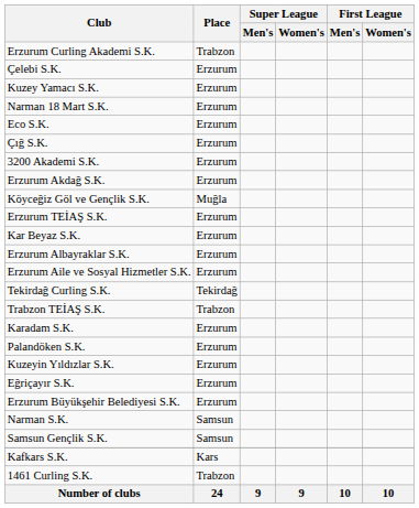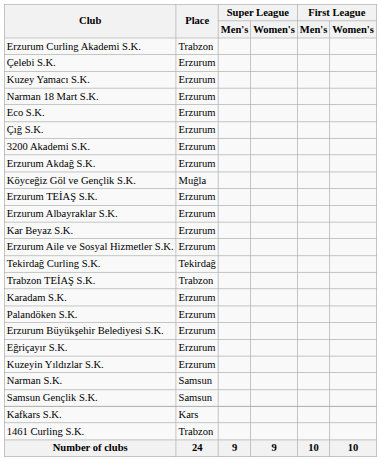 <table class="wikitable sortable">
 <tr>
 <th rowspan=2>Club</th>
 <th rowspan=2>Place</th>
 <th colspan=2>Super League</th>
 <th colspan=2>First League</th>
 </tr>
 <tr>
 <th>Men's</th>
 <th>Women's</th>
 <th>Men's</th>
 <th>Women's</th>
 </tr>
 <tr>
 <td>Erzurum Curling Akademi S.K.</td>
 <td>Trabzon</td>
 <td align=center></td>
 <td align=center></td>
 <td></td>
 <td></td>
 </tr>
 <tr>
 <td>Çelebi S.K.</td>
 <td>Erzurum</td>
 <td align=center></td>
 <td align=center></td>
 <td></td>
 <td align=center></td>
 </tr>
 <tr>
 <td>Kuzey Yamacı S.K.</td>
 <td>Erzurum</td>
 <td align=center></td>
 <td align=center></td>
 <td></td>
 <td></td>
 </tr>
 <tr>
 <td>Narman 18 Mart S.K.</td>
 <td>Erzurum</td>
 <td align=center></td>
 <td align=center></td>
 <td></td>
 <td></td>
 </tr>
 <tr>
 <td>Eco S.K.</td>
 <td>Erzurum</td>
 <td align=center></td>
 <td align=center></td>
 <td></td>
 <td></td>
 </tr>
 <tr>
 <td>Çığ S.K.</td>
 <td>Erzurum</td>
 <td align=center></td>
 <td align=center></td>
 <td></td>
 <td></td>
 </tr>
 <tr>
 <td>3200 Akademi S.K.</td>
 <td>Erzurum</td>
 <td align=center></td>
 <td></td>
 <td></td>
 <td align=center></td>
 </tr>
 <tr>
 <td>Erzurum Akdağ S.K.</td>
 <td>Erzurum</td>
 <td align=center></td>
 <td></td>
 <td></td>
 <td align=center></td>
 </tr>
 <tr>
 <td>Köyceğiz Göl ve Gençlik S.K.</td>
 <td>Muğla</td>
 <td align=center></td>
 <td align=center></td>
 <td></td>
 <td></td>
 </tr>
 <tr ,>
 <td>Erzurum TEİAŞ S.K.</td>
 <td>Erzurum</td>
 <td></td>
 <td align=center></td>
 <td></td>
 <td></td>
 </tr>
 <tr>
+<td>Erzurum Albayraklar S.K.</td>
+<td>Erzurum</td>
+<td></td>
+<td align=center></td>
+<td align=center></td>
+<td></td>
+</tr>
+<tr>
 <td>Kar Beyaz S.K.</td>
 <td>Erzurum</td>
 <td></td>
 <td></td>
 <td align=center></td>
 <td align=center></td>
-</tr>
-<tr>
-<td>Erzurum Albayraklar S.K.</td>
-<td>Erzurum</td>
-<td></td>
-<td align=center></td>
-<td align=center></td>
-<td></td>
 </tr>
 <tr>
 <td>Erzurum Aile ve Sosyal Hizmetler S.K.</td>
 <td>Erzurum</td>
 <td></td>
 <td></td>
 <td align=center></td>
 <td></td>
 </tr>
 <tr>
 <td>Tekirdağ Curling S.K.</td>
 <td>Tekirdağ</td>
 <td></td>
 <td></td>
 <td align=center></td>
 <td align=center></td>
 </tr>
 <tr>
 <td>Trabzon TEİAŞ S.K.</td>
 <td>Trabzon</td>
 <td></td>
 <td></td>
 <td align=center></td>
 <td align=center></td>
 </tr>
 <tr>
 <td>Karadam S.K.</td>
 <td>Erzurum</td>
 <td></td>
 <td></td>
 <td align=center></td>
 <td></td>
 </tr>
 <tr>
 <td>Palandöken S.K.</td>
 <td>Erzurum</td>
 <td></td>
 <td></td>
 <td align=center></td>
 <td></td>
 </tr>
 <tr>
-<td>Kuzeyin Yıldızlar S.K.</td>
+<td>Erzurum Büyükşehir Belediyesi S.K.</td>
 <td>Erzurum</td>
 <td></td>
 <td></td>
 <td align=center></td>
 <td></td>
 </tr>
 <tr>
 <td>Eğriçayır S.K.</td>
 <td>Erzurum</td>
 <td></td>
 <td></td>
 <td align=center></td>
 <td></td>
 </tr>
 <tr>
-<td>Erzurum Büyükşehir Belediyesi S.K.</td>
+<td>Kuzeyin Yıldızlar S.K.</td>
 <td>Erzurum</td>
 <td></td>
 <td></td>
 <td align=center></td>
 <td></td>
 </tr>
 <tr>
 <td>Narman S.K.</td>
 <td>Samsun</td>
 <td></td>
 <td></td>
 <td></td>
 <td align=center></td>
 </tr>
 <tr>
 <td>Samsun Gençlik S.K.</td>
 <td>Samsun</td>
 <td></td>
 <td></td>
 <td></td>
 <td align=center></td>
 </tr>
 <tr>
 </tr>
 <tr>
 <td>Kafkars S.K.</td>
 <td>Kars</td>
 <td></td>
 <td></td>
 <td></td>
 <td align=center></td>
 </tr>
 <tr>
 <td>1461 Curling S.K.</td>
 <td>Trabzon</td>
 <td></td>
 <td></td>
 <td></td>
 <td align=center></td>
 </tr>
 <tr>
 <th>Number of clubs</th>
 <th>24</th>
 <th>9</th>
 <th>9</th>
 <th>10</th>
 <th>10</th>
 </tr>
 </table>
